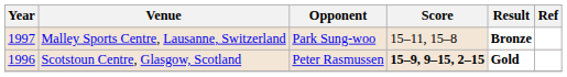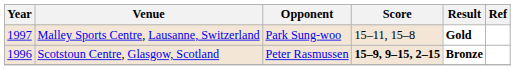 <table class="sortable wikitable" style="font-size: 90%;">
 <tr>
 <th>Year</th>
 <th>Venue</th>
 <th>Opponent</th>
 <th>Score</th>
 <th>Result</th>
 <th>Ref</th>
 </tr>
 <tr style="background:#F3E6D7">
 <td align="center"><a href='#'>1997</a></td>
 <td align="left"><a href='#'>Malley Sports Centre</a>, <a href='#'>Lausanne, Switzerland</a></td>
 <td align="left"> <a href='#'>Park Sung-woo</a></td>
 <td align="left">15–11, 15–8</td>
-<td style="text-align:left; background:white"> <strong>Bronze</strong></td>
+<td style="text-align:left; background:white"> <strong>Gold</strong></td>
 <td style="text-align:center; background:white"></td>
 </tr>
 <tr style="background:#F3E6D7">
 <td align="center"><a href='#'>1996</a></td>
 <td align="left"><a href='#'>Scotstoun Centre</a>, <a href='#'>Glasgow, Scotland</a></td>
 <td align="left"> <a href='#'>Peter Rasmussen</a></td>
 <td align="left"><strong>15–9, 9–15, 2–15</strong></td>
-<td style="text-align:left; background:white"> <strong>Gold</strong></td>
+<td style="text-align:left; background:white"> <strong>Bronze</strong></td>
 <td style="text-align:center; background:white"></td>
 </tr>
 <tr>
 </tr>
 </table>
